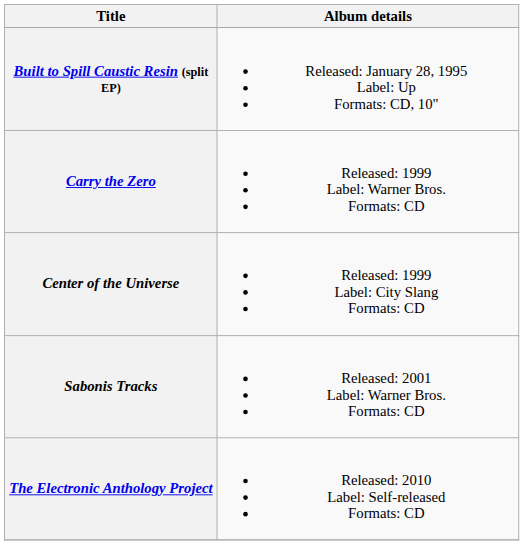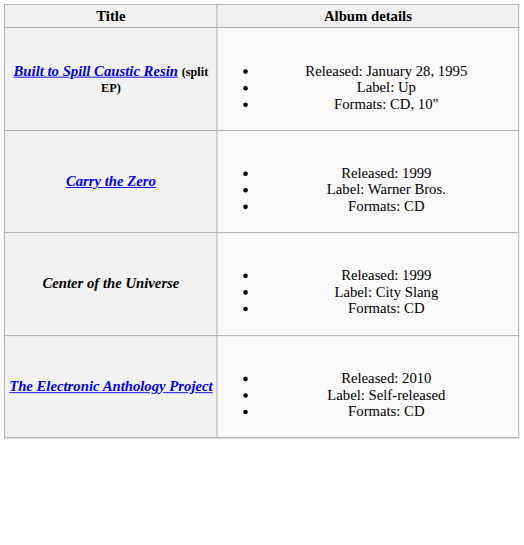 <table class="wikitable plainrowheaders" style="text-align:center;">
 <tr>
 <th scope="col" style="width:14em;">Title</th>
 <th scope="col" style="width:20em;">Album details</th>
 </tr>
 <tr>
 </tr>
 <tr>
 <th scope="row"><em><a href='#'>Built to Spill Caustic Resin</a></em> <small>(split EP)</small></th>
 <td><br><ul><li>Released: January 28, 1995</li><li>Label: Up</li><li>Formats: CD, 10"</li></ul></td>
 </tr>
 <tr>
 <th scope="row"><em><a href='#'>Carry the Zero</a></em></th>
 <td><br><ul><li>Released: 1999</li><li>Label: Warner Bros.</li><li>Formats: CD</li></ul></td>
 </tr>
 <tr>
 <th scope="row"><em>Center of the Universe</em></th>
 <td><br><ul><li>Released: 1999</li><li>Label: City Slang</li><li>Formats: CD</li></ul></td>
 </tr>
 <tr>
-<th scope="row"><em>Sabonis Tracks</em></th>
-<td><br><ul><li>Released: 2001</li><li>Label: Warner Bros.</li><li>Formats: CD</li></ul></td>
-</tr>
-<tr>
 <th scope="row"><em><a href='#'>The Electronic Anthology Project</a></em></th>
 <td><br><ul><li>Released: 2010</li><li>Label: Self-released</li><li>Formats: CD</li></ul></td>
 </tr>
 <tr>
 </tr>
 </table>
